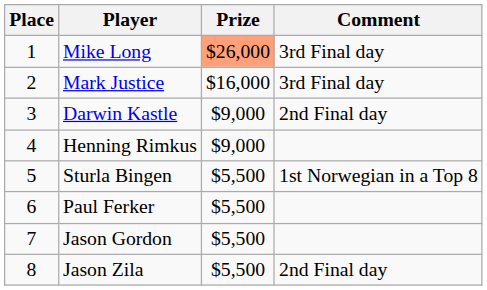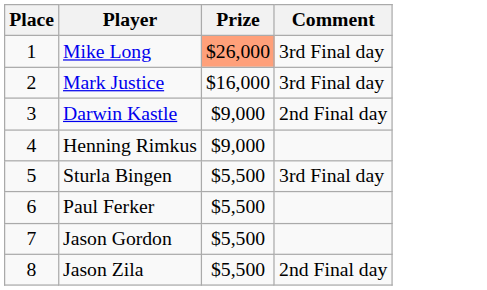 <table class="wikitable">
 <tr>
 <th>Place</th>
 <th>Player</th>
 <th>Prize</th>
 <th>Comment</th>
 </tr>
 <tr>
 <td align=center>1</td>
 <td> <a href='#'>Mike Long</a></td>
 <td align=center style="background: lightsalmon;">$26,000</td>
 <td>3rd Final day</td>
 </tr>
 <tr>
 <td align=center>2</td>
 <td> <a href='#'>Mark Justice</a></td>
 <td align=center>$16,000</td>
 <td>3rd Final day</td>
 </tr>
 <tr>
 <td align=center>3</td>
 <td> <a href='#'>Darwin Kastle</a></td>
 <td align=center>$9,000</td>
 <td>2nd Final day</td>
 </tr>
 <tr>
 <td align=center>4</td>
 <td> Henning Rimkus</td>
 <td align=center>$9,000</td>
 <td></td>
 </tr>
 <tr>
 <td align=center>5</td>
 <td> Sturla Bingen</td>
 <td align=center>$5,500</td>
-<td>1st Norwegian in a Top 8</td>
+<td>3rd Final day</td>
 </tr>
 <tr>
 <td align=center>6</td>
 <td> Paul Ferker</td>
 <td align=center>$5,500</td>
 <td></td>
 </tr>
 <tr>
 <td align=center>7</td>
 <td> Jason Gordon</td>
 <td align=center>$5,500</td>
 <td></td>
 </tr>
 <tr>
 <td align=center>8</td>
 <td> Jason Zila</td>
 <td align=center>$5,500</td>
 <td>2nd Final day</td>
 </tr>
 </table>
